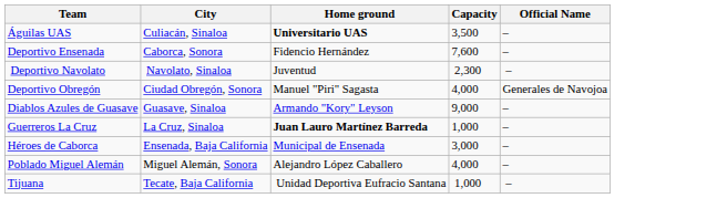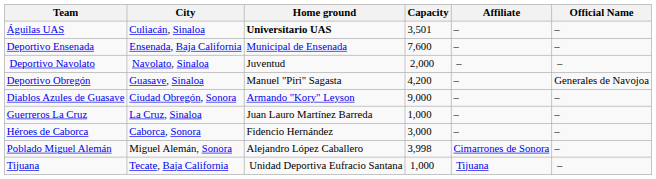 <table class="wikitable sortable">
 <tr>
 <th>Team</th>
 <th>City</th>
 <th>Home ground</th>
 <th>Capacity</th>
+<th>Affiliate</th>
 <th>Official Name</th>
 </tr>
 <tr>
 <td><a href='#'>Águilas UAS</a></td>
 <td><a href='#'>Culiacán</a>, <a href='#'>Sinaloa</a></td>
 <td><strong>Universitario UAS</strong></td>
-<td>3,500</td>
+<td>3,501</td>
+<td>–</td>
 <td>–</td>
 </tr>
 <tr>
 <td><a href='#'>Deportivo Ensenada</a></td>
-<td><a href='#'>Caborca</a>, <a href='#'>Sonora</a></td>
-<td>Fidencio Hernández</td>
+<td><a href='#'>Ensenada</a>, <a href='#'>Baja California</a></td>
+<td><a href='#'>Municipal de Ensenada</a></td>
 <td>7,600</td>
+<td>–</td>
 <td>–</td>
 </tr>
 <tr>
 <td> <a href='#'>Deportivo Navolato</a> </td>
 <td> <a href='#'>Navolato</a>, <a href='#'>Sinaloa</a></td>
 <td>Juventud</td>
-<td> 2,300</td>
+<td> 2,000</td>
+<td> – </td>
 <td> –</td>
 </tr>
 <tr>
 <td><a href='#'>Deportivo Obregón</a></td>
-<td><a href='#'>Ciudad Obregón</a>, <a href='#'>Sonora</a></td>
+<td><a href='#'>Guasave</a>, <a href='#'>Sinaloa</a></td>
 <td>Manuel "Piri" Sagasta</td>
-<td>4,000</td>
+<td>4,200</td>
+<td>–</td>
 <td>Generales de Navojoa</td>
 </tr>
 <tr>
 <td><a href='#'>Diablos Azules de Guasave</a></td>
-<td><a href='#'>Guasave</a>, <a href='#'>Sinaloa</a></td>
+<td><a href='#'>Ciudad Obregón</a>, <a href='#'>Sonora</a></td>
 <td><a href='#'>Armando "Kory" Leyson</a></td>
 <td>9,000</td>
+<td>–</td>
 <td>–</td>
 </tr>
 <tr>
 <td><a href='#'>Guerreros La Cruz</a></td>
 <td><a href='#'>La Cruz</a>, <a href='#'>Sinaloa</a></td>
-<td><strong>Juan Lauro Martínez Barreda</strong></td>
+<td>Juan Lauro Martínez Barreda</td>
 <td>1,000</td>
+<td>–</td>
 <td>–</td>
 </tr>
 <tr>
 <td><a href='#'>Héroes de Caborca</a></td>
-<td><a href='#'>Ensenada</a>, <a href='#'>Baja California</a></td>
-<td><a href='#'>Municipal de Ensenada</a></td>
+<td><a href='#'>Caborca</a>, <a href='#'>Sonora</a></td>
+<td>Fidencio Hernández</td>
 <td>3,000</td>
+<td>–</td>
 <td>–</td>
 </tr>
 <tr>
 <td><a href='#'>Poblado Miguel Alemán</a></td>
 <td>Miguel Alemán, <a href='#'>Sonora</a></td>
 <td>Alejandro López Caballero</td>
-<td>4,000</td>
+<td>3,998</td>
+<td><a href='#'>Cimarrones de Sonora</a></td>
 <td>–</td>
 </tr>
 <tr>
 <td><a href='#'>Tijuana</a></td>
 <td><a href='#'>Tecate</a>, <a href='#'>Baja California</a> </td>
 <td> Unidad Deportiva Eufracio Santana</td>
 <td> 1,000 </td>
+<td> <a href='#'>Tijuana</a> </td>
 <td> –</td>
 </tr>
 </table>
